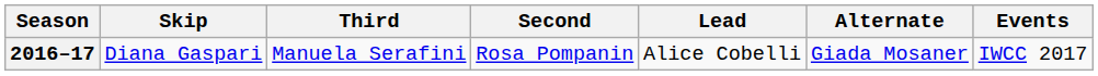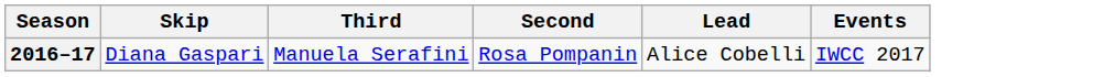 <table class="wikitable">
 <tr>
 <th scope="col">Season</th>
 <th scope="col">Skip</th>
 <th scope="col">Third</th>
 <th scope="col">Second</th>
 <th scope="col">Lead</th>
-<th scope="col">Alternate</th>
 <th scope="col">Events</th>
 </tr>
 <tr>
 <th scope="row">2016–17</th>
 <td><a href='#'>Diana Gaspari</a></td>
 <td><a href='#'>Manuela Serafini</a></td>
 <td><a href='#'>Rosa Pompanin</a></td>
 <td>Alice Cobelli</td>
-<td><a href='#'>Giada Mosaner</a></td>
 <td><a href='#'>IWCC</a> 2017 </td>
 </tr>
 </table>
